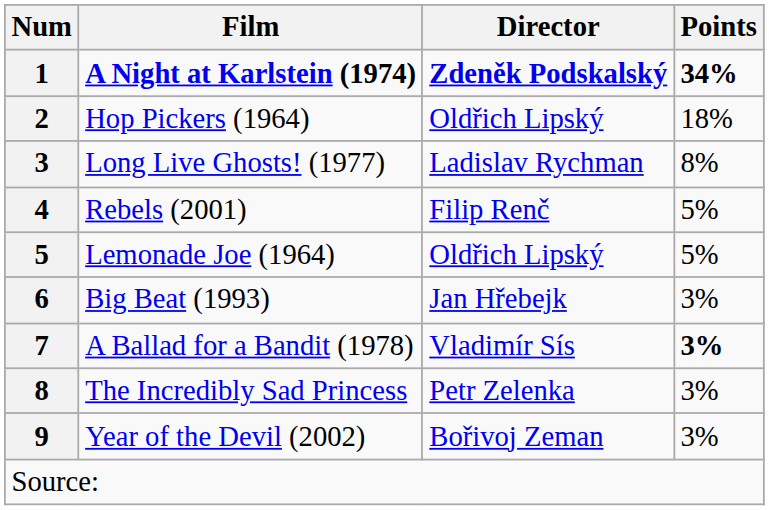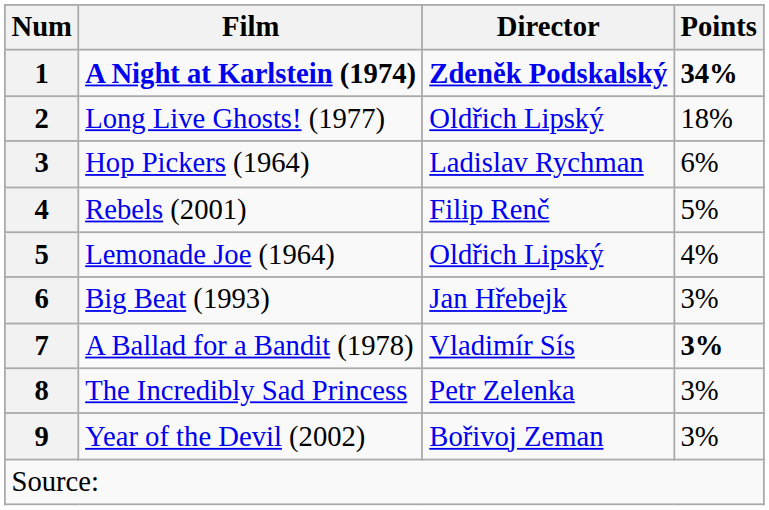 <table class="wikitable">
 <tr>
 <th>Num</th>
 <th>Film</th>
 <th>Director</th>
 <th>Points</th>
 </tr>
 <tr>
 <th><strong>1</strong></th>
 <td><strong><a href='#'>A Night at Karlstein</a> (1974)</strong></td>
 <td><strong><a href='#'>Zdeněk Podskalský</a></strong></td>
 <td><strong>34%</strong></td>
 </tr>
 <tr>
 <th>2</th>
-<td><a href='#'>Hop Pickers</a> (1964)</td>
+<td><a href='#'>Long Live Ghosts!</a> (1977)</td>
 <td><a href='#'>Oldřich Lipský</a></td>
 <td>18%</td>
 </tr>
 <tr>
 <th>3</th>
-<td><a href='#'>Long Live Ghosts!</a> (1977)</td>
+<td><a href='#'>Hop Pickers</a> (1964)</td>
 <td><a href='#'>Ladislav Rychman</a></td>
-<td>8%</td>
+<td>6%</td>
 </tr>
 <tr>
 <th>4</th>
 <td><a href='#'>Rebels</a> (2001)</td>
 <td><a href='#'>Filip Renč</a></td>
 <td>5%</td>
 </tr>
 <tr>
 <th>5</th>
 <td><a href='#'>Lemonade Joe</a> (1964)</td>
 <td><a href='#'>Oldřich Lipský</a></td>
-<td>5%</td>
+<td>4%</td>
 </tr>
 <tr>
 <th>6</th>
 <td><a href='#'>Big Beat</a> (1993)</td>
 <td><a href='#'>Jan Hřebejk</a></td>
 <td>3%</td>
 </tr>
 <tr>
 <th>7</th>
 <td><a href='#'>A Ballad for a Bandit</a> (1978)</td>
 <td><a href='#'>Vladimír Sís</a></td>
 <td><strong>3%</strong></td>
 </tr>
 <tr>
 <th>8</th>
 <td><a href='#'>The Incredibly Sad Princess</a></td>
 <td><a href='#'>Petr Zelenka</a></td>
 <td>3%</td>
 </tr>
 <tr>
 <th>9</th>
 <td><a href='#'>Year of the Devil</a> (2002)</td>
 <td><a href='#'>Bořivoj Zeman</a></td>
 <td>3%</td>
 </tr>
 <tr>
 <td colspan="4">Source:</td>
 </tr>
 </table>
